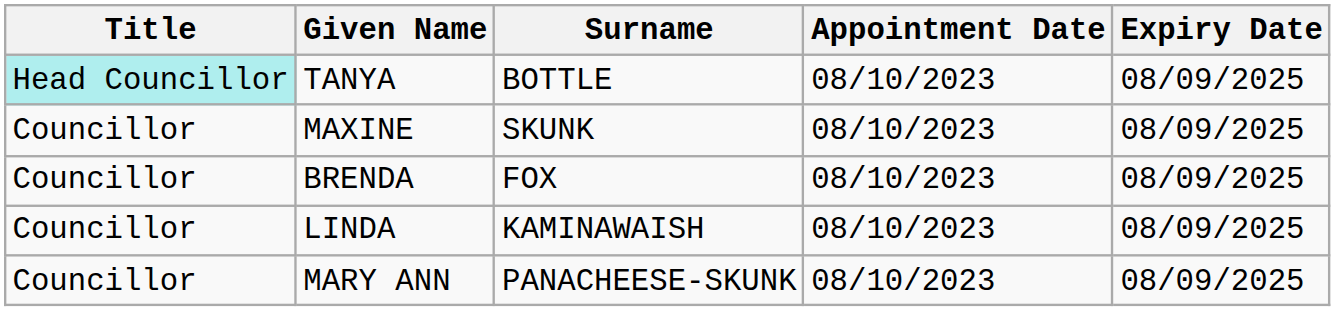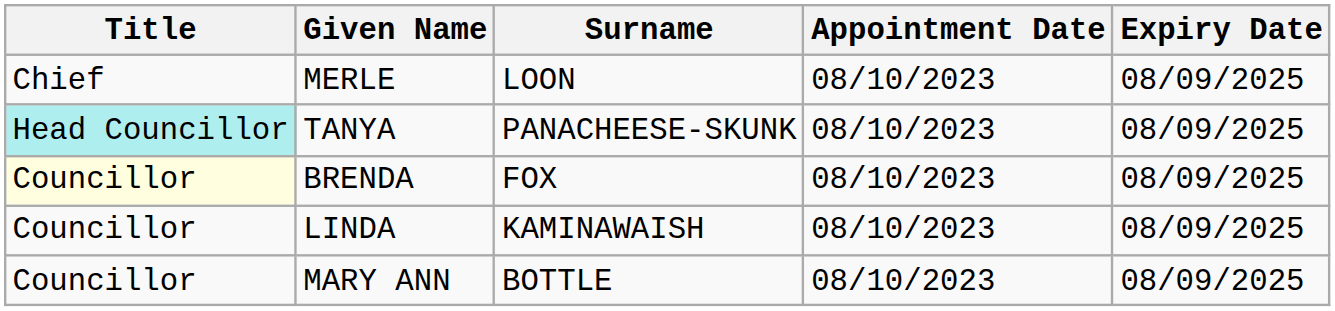 <table class="wikitable">
 <tr>
 <th>Title</th>
 <th>Given Name</th>
 <th>Surname</th>
 <th>Appointment Date</th>
 <th>Expiry Date</th>
 </tr>
 <tr>
-<td style="background: paleturquoise;">Head Councillor</td>
-<td>TANYA</td>
-<td>BOTTLE</td>
+<td>Chief</td>
+<td>MERLE</td>
+<td>LOON</td>
 <td>08/10/2023</td>
 <td>08/09/2025</td>
 </tr>
 <tr>
-<td>Councillor</td>
-<td>MAXINE</td>
-<td>SKUNK</td>
+<td style="background: paleturquoise;">Head Councillor</td>
+<td>TANYA</td>
+<td>PANACHEESE-SKUNK</td>
 <td>08/10/2023</td>
 <td>08/09/2025</td>
 </tr>
 <tr>
-<td>Councillor</td>
+<td style="background: lightyellow;">Councillor</td>
 <td>BRENDA</td>
 <td>FOX</td>
 <td>08/10/2023</td>
 <td>08/09/2025</td>
 </tr>
 <tr>
 <td>Councillor</td>
 <td>LINDA</td>
 <td>KAMINAWAISH</td>
 <td>08/10/2023</td>
 <td>08/09/2025</td>
 </tr>
 <tr>
 <td>Councillor</td>
 <td>MARY ANN</td>
-<td>PANACHEESE-SKUNK</td>
+<td>BOTTLE</td>
 <td>08/10/2023</td>
 <td>08/09/2025</td>
 </tr>
 </table>
